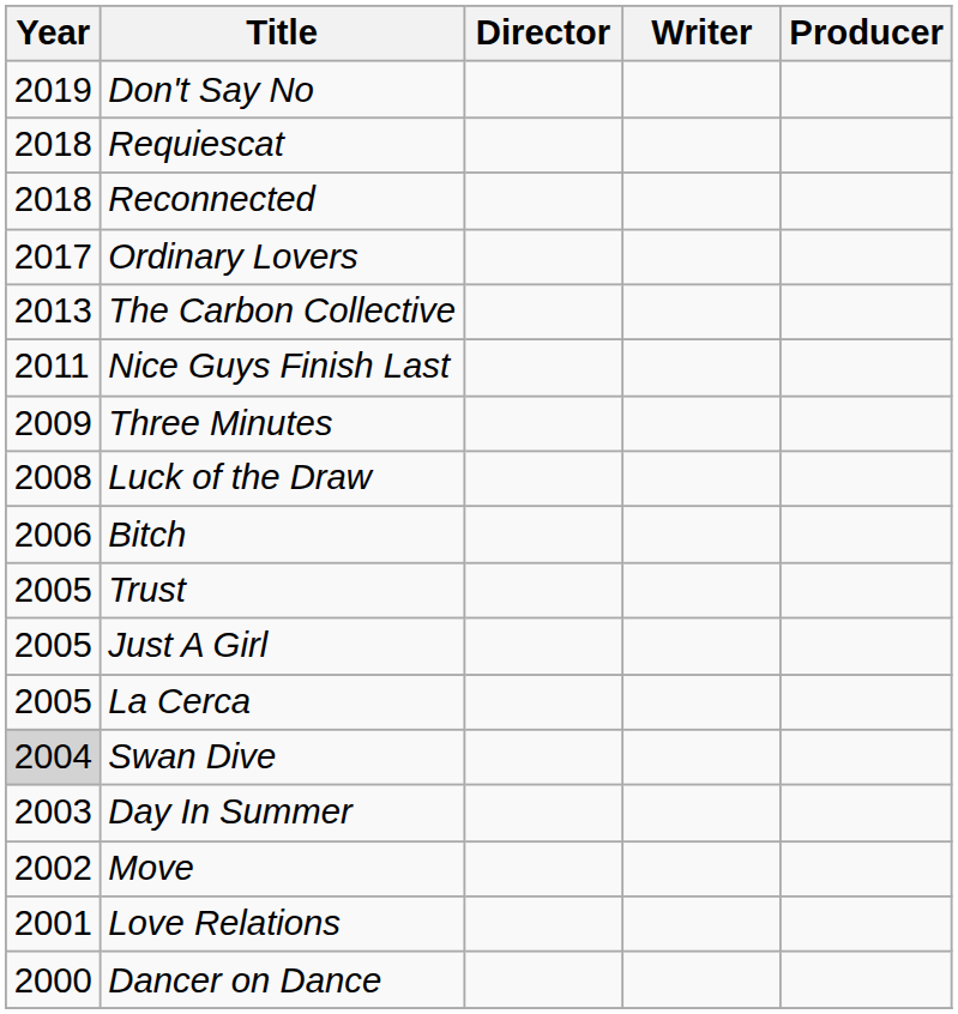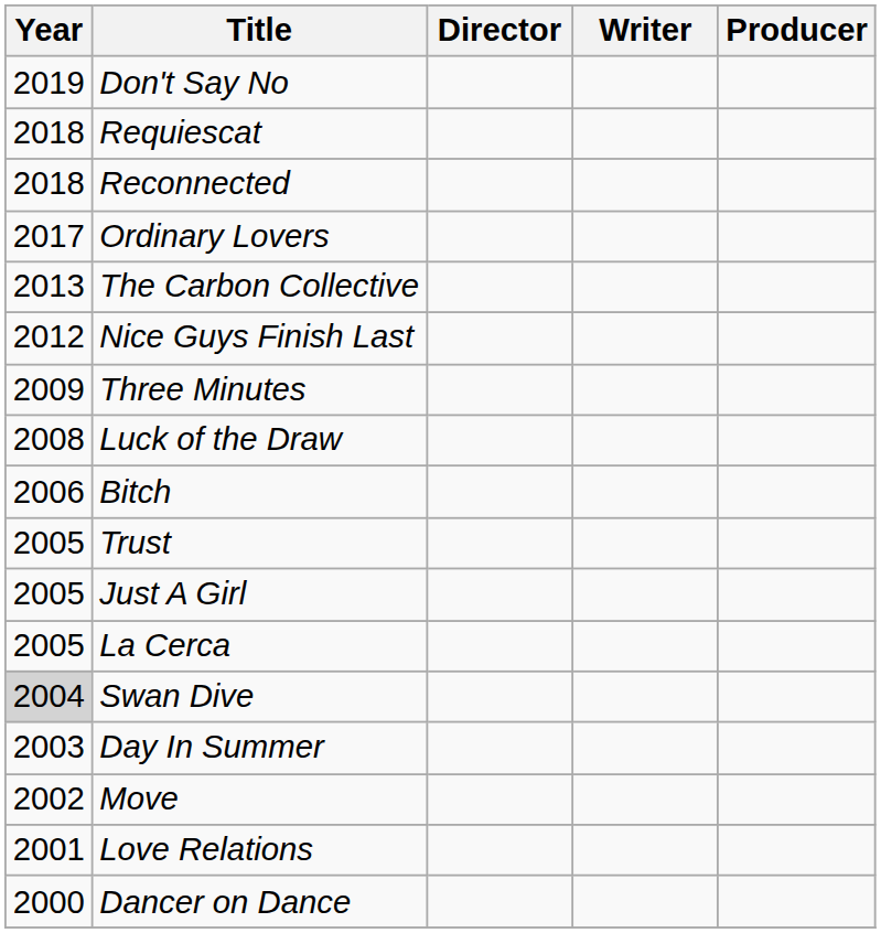 <table class="wikitable">
 <tr>
 <th>Year</th>
 <th>Title</th>
 <th width=65>Director</th>
 <th width=65>Writer</th>
 <th width=65>Producer</th>
 </tr>
 <tr>
 <td>2019</td>
 <td><em>Don't Say No</em></td>
 <td></td>
 <td></td>
 <td></td>
 </tr>
 <tr>
 <td>2018</td>
 <td><em>Requiescat</em></td>
 <td></td>
 <td></td>
 <td></td>
 </tr>
 <tr>
 <td>2018</td>
 <td><em>Reconnected</em></td>
 <td></td>
 <td></td>
 <td></td>
 </tr>
 <tr>
 <td>2017</td>
 <td><em>Ordinary Lovers</em></td>
 <td></td>
 <td></td>
 <td></td>
 </tr>
 <tr>
 <td>2013</td>
 <td><em>The Carbon Collective</em></td>
 <td></td>
 <td></td>
 <td></td>
 </tr>
 <tr>
-<td>2011</td>
+<td>2012</td>
 <td><em>Nice Guys Finish Last</em></td>
 <td></td>
 <td></td>
 <td></td>
 </tr>
 <tr>
 <td>2009</td>
 <td><em>Three Minutes</em></td>
 <td></td>
 <td></td>
 <td></td>
 </tr>
 <tr>
 <td>2008</td>
 <td><em>Luck of the Draw</em></td>
 <td></td>
 <td></td>
 <td></td>
 </tr>
 <tr>
 <td>2006</td>
 <td><em>Bitch</em></td>
 <td></td>
 <td></td>
 <td></td>
 </tr>
 <tr>
 <td>2005</td>
 <td><em>Trust</em></td>
 <td></td>
 <td></td>
 <td></td>
 </tr>
 <tr>
 <td>2005</td>
 <td><em>Just A Girl</em></td>
 <td></td>
 <td></td>
 <td></td>
 </tr>
 <tr>
 <td>2005</td>
 <td><em>La Cerca</em></td>
 <td></td>
 <td></td>
 <td></td>
 </tr>
 <tr>
 <td style="background: lightgrey;">2004</td>
 <td><em>Swan Dive</em></td>
 <td></td>
 <td></td>
 <td></td>
 </tr>
 <tr>
 <td>2003</td>
 <td><em>Day In Summer</em></td>
 <td></td>
 <td></td>
 <td></td>
 </tr>
 <tr>
 <td>2002</td>
 <td><em>Move</em></td>
 <td></td>
 <td></td>
 <td></td>
 </tr>
 <tr>
 <td>2001</td>
 <td><em>Love Relations</em></td>
 <td></td>
 <td></td>
 <td></td>
 </tr>
 <tr>
 <td>2000</td>
 <td><em>Dancer on Dance</em></td>
 <td></td>
 <td></td>
 <td></td>
 </tr>
 <tr>
 </tr>
 </table>
